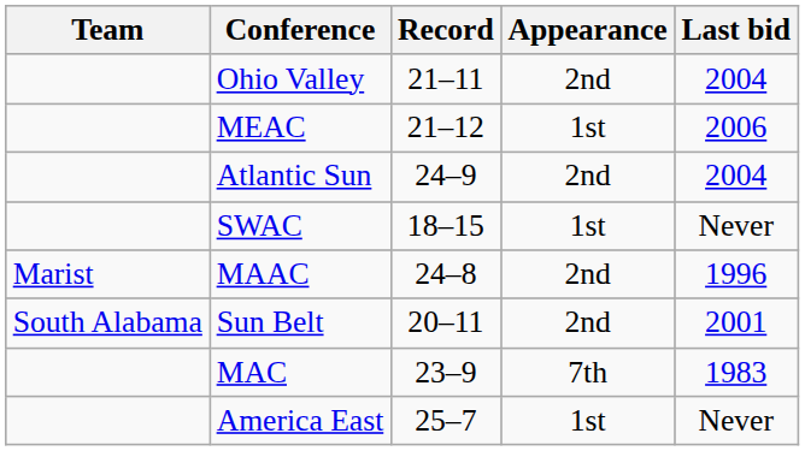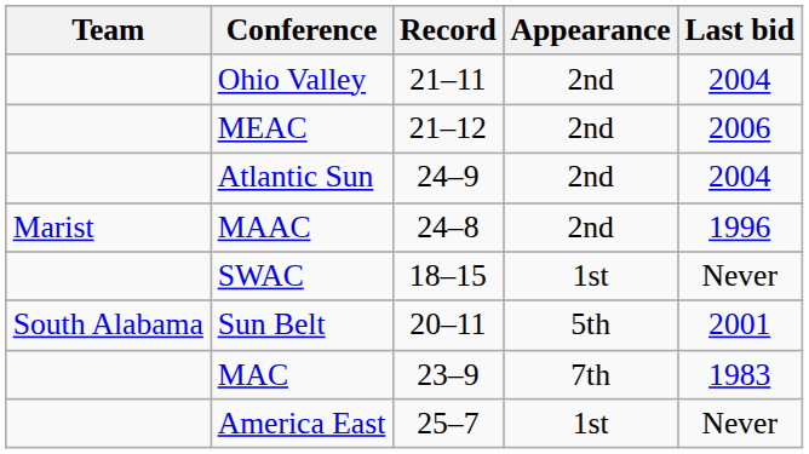 <table class="wikitable sortable" style="text-align: center;">
 <tr>
 <th>Team</th>
 <th>Conference</th>
 <th>Record</th>
 <th data-sort-type="number">Appearance</th>
 <th>Last bid</th>
 </tr>
 <tr>
 <td align=left></td>
 <td align=left><a href='#'>Ohio Valley</a></td>
 <td>21–11</td>
 <td>2nd</td>
 <td><a href='#'>2004</a></td>
 </tr>
 <tr>
 <td align=left></td>
 <td align=left><a href='#'>MEAC</a></td>
 <td>21–12</td>
-<td>1st</td>
+<td>2nd</td>
 <td><a href='#'>2006</a></td>
 </tr>
 <tr>
 <td align=left></td>
 <td align=left><a href='#'>Atlantic Sun</a></td>
 <td>24–9</td>
 <td>2nd</td>
 <td><a href='#'>2004</a></td>
 </tr>
 <tr>
+<td align=left><a href='#'>Marist</a></td>
+<td align=left><a href='#'>MAAC</a></td>
+<td>24–8</td>
+<td>2nd</td>
+<td><a href='#'>1996</a></td>
+</tr>
+<tr>
 <td align=left></td>
 <td align=left><a href='#'>SWAC</a></td>
 <td>18–15</td>
 <td>1st</td>
 <td>Never</td>
 </tr>
 <tr>
-<td align=left><a href='#'>Marist</a></td>
-<td align=left><a href='#'>MAAC</a></td>
-<td>24–8</td>
-<td>2nd</td>
-<td><a href='#'>1996</a></td>
-</tr>
-<tr>
 <td align=left><a href='#'>South Alabama</a></td>
 <td align=left><a href='#'>Sun Belt</a></td>
 <td>20–11</td>
-<td>2nd</td>
+<td>5th</td>
 <td><a href='#'>2001</a></td>
 </tr>
 <tr>
 <td align=left></td>
 <td align=left><a href='#'>MAC</a></td>
 <td>23–9</td>
 <td>7th</td>
 <td><a href='#'>1983</a></td>
 </tr>
 <tr>
 <td align=left></td>
 <td align=left><a href='#'>America East</a></td>
 <td>25–7</td>
 <td>1st</td>
 <td>Never</td>
 </tr>
 </table>
